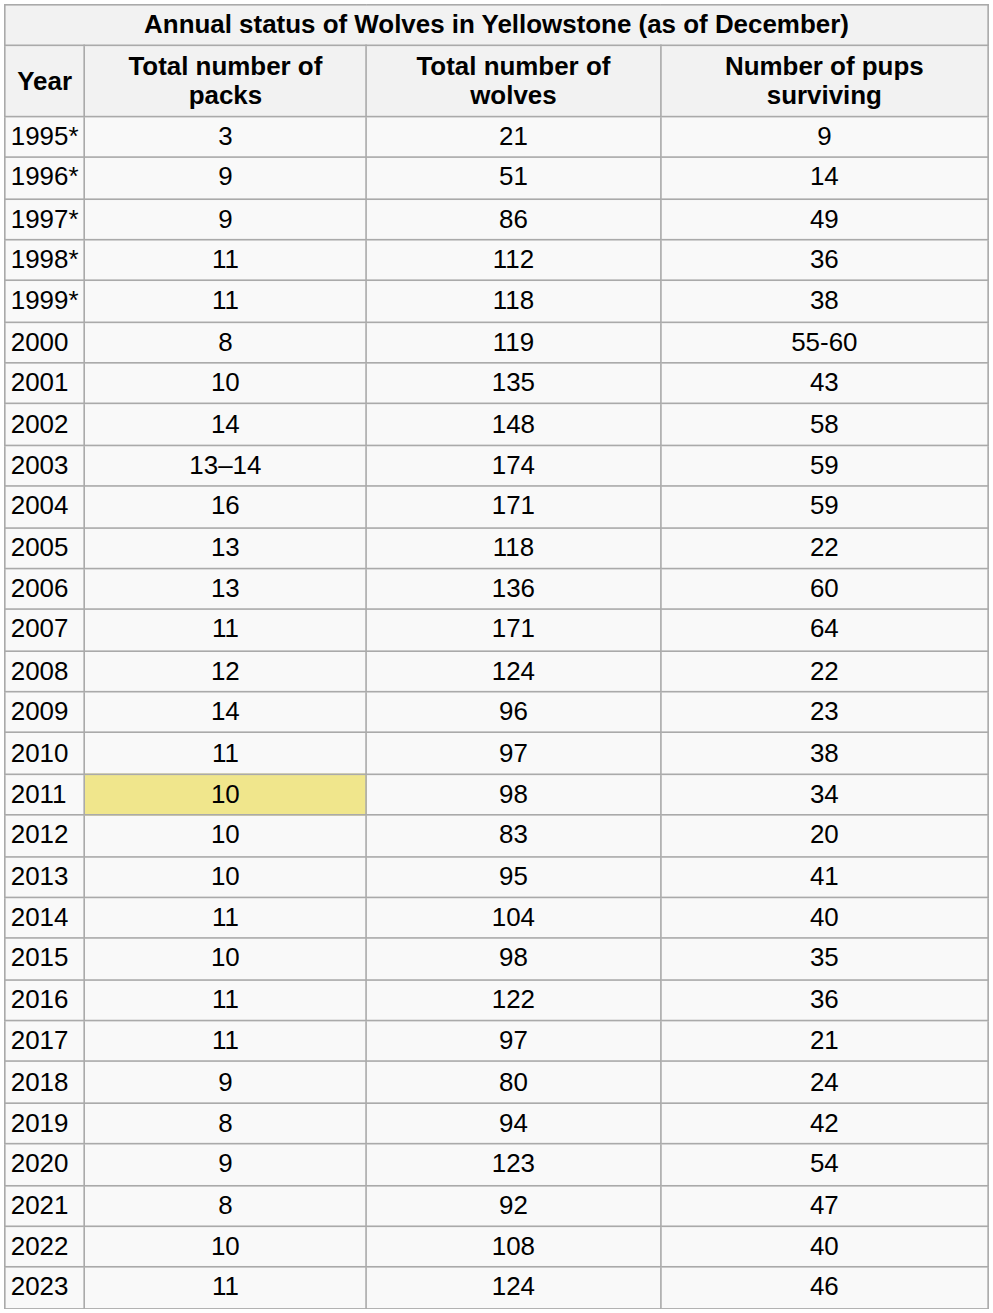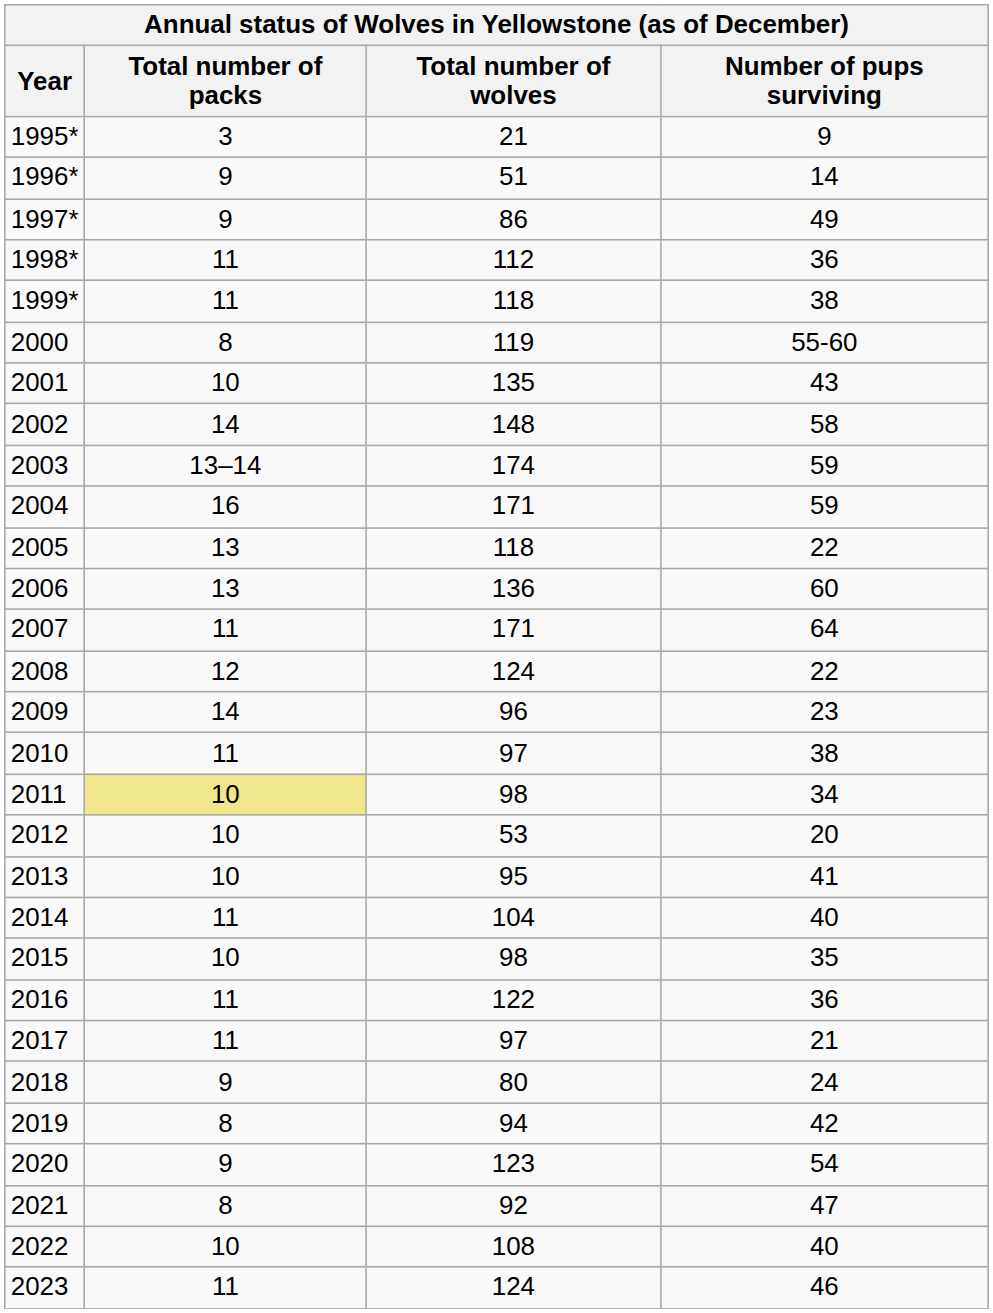 <table class="wikitable">
 <tr>
 <th colspan=5>Annual status of Wolves in Yellowstone (as of December)</th>
 </tr>
 <tr>
 <th>Year</th>
 <th style="text-align:center;">Total number of packs</th>
 <th style="text-align:center;">Total number of wolves</th>
 <th style="text-align:center;">Number of pups surviving</th>
 </tr>
 <tr>
 <td>1995*</td>
 <td style="text-align:center;">3</td>
 <td style="text-align:center;">21</td>
 <td style="text-align:center;">9</td>
 </tr>
 <tr>
 <td>1996*</td>
 <td style="text-align:center;">9</td>
 <td style="text-align:center;">51</td>
 <td style="text-align:center;">14</td>
 </tr>
 <tr>
 <td>1997*</td>
 <td style="text-align:center;">9</td>
 <td style="text-align:center;">86</td>
 <td style="text-align:center;">49</td>
 </tr>
 <tr>
 <td>1998*</td>
 <td style="text-align:center;">11</td>
 <td style="text-align:center;">112</td>
 <td style="text-align:center;">36</td>
 </tr>
 <tr>
 <td>1999*</td>
 <td style="text-align:center;">11</td>
 <td style="text-align:center;">118</td>
 <td style="text-align:center;">38</td>
 </tr>
 <tr>
 <td>2000</td>
 <td style="text-align:center;">8</td>
 <td style="text-align:center;">119</td>
 <td style="text-align:center;">55-60</td>
 </tr>
 <tr>
 <td>2001</td>
 <td style="text-align:center;">10</td>
 <td style="text-align:center;">135</td>
 <td style="text-align:center;">43</td>
 </tr>
 <tr>
 <td>2002</td>
 <td style="text-align:center;">14</td>
 <td style="text-align:center;">148</td>
 <td style="text-align:center;">58</td>
 </tr>
 <tr>
 <td>2003</td>
 <td style="text-align:center;">13–14</td>
 <td style="text-align:center;">174</td>
 <td style="text-align:center;">59</td>
 </tr>
 <tr>
 <td>2004</td>
 <td style="text-align:center;">16</td>
 <td style="text-align:center;">171</td>
 <td style="text-align:center;">59</td>
 </tr>
 <tr>
 <td>2005</td>
 <td style="text-align:center;">13</td>
 <td style="text-align:center;">118</td>
 <td style="text-align:center;">22</td>
 </tr>
 <tr>
 <td>2006</td>
 <td style="text-align:center;">13</td>
 <td style="text-align:center;">136</td>
 <td style="text-align:center;">60</td>
 </tr>
 <tr>
 <td>2007</td>
 <td style="text-align:center;">11</td>
 <td style="text-align:center;">171</td>
 <td style="text-align:center;">64</td>
 </tr>
 <tr>
 <td>2008</td>
 <td style="text-align:center;">12</td>
 <td style="text-align:center;">124</td>
 <td style="text-align:center;">22</td>
 </tr>
 <tr>
 <td>2009</td>
 <td style="text-align:center;">14</td>
 <td style="text-align:center;">96</td>
 <td style="text-align:center;">23</td>
 </tr>
 <tr>
 <td>2010</td>
 <td style="text-align:center;">11</td>
 <td style="text-align:center;">97</td>
 <td style="text-align:center;">38</td>
 </tr>
 <tr>
 <td>2011</td>
 <td style="background: khaki; text-align:center;">10</td>
 <td style="text-align:center;">98</td>
 <td style="text-align:center;">34</td>
 </tr>
 <tr>
 <td>2012</td>
 <td style="text-align:center;">10</td>
-<td style="text-align:center;">83</td>
+<td style="text-align:center;">53</td>
 <td style="text-align:center;">20</td>
 </tr>
 <tr>
 <td>2013</td>
 <td style="text-align:center;">10</td>
 <td style="text-align:center;">95</td>
 <td style="text-align:center;">41</td>
 </tr>
 <tr>
 <td>2014</td>
 <td style="text-align:center;">11</td>
 <td style="text-align:center;">104</td>
 <td style="text-align:center;">40</td>
 </tr>
 <tr>
 <td>2015</td>
 <td style="text-align:center;">10</td>
 <td style="text-align:center;">98</td>
 <td style="text-align:center;">35</td>
 </tr>
 <tr>
 <td>2016</td>
 <td style="text-align:center;">11</td>
 <td style="text-align:center;">122</td>
 <td style="text-align:center;">36</td>
 </tr>
 <tr>
 <td>2017</td>
 <td style="text-align:center;">11</td>
 <td style="text-align:center;">97</td>
 <td style="text-align:center;">21</td>
 </tr>
 <tr>
 <td>2018</td>
 <td style="text-align:center;">9</td>
 <td style="text-align:center;">80</td>
 <td style="text-align:center;">24</td>
 </tr>
 <tr>
 <td>2019</td>
 <td style="text-align:center;">8</td>
 <td style="text-align:center;">94</td>
 <td style="text-align:center;">42</td>
 </tr>
 <tr>
 <td>2020</td>
 <td style="text-align:center;">9</td>
 <td style="text-align:center;">123</td>
 <td style="text-align:center;">54</td>
 </tr>
 <tr>
 <td>2021</td>
 <td style="text-align:center;">8</td>
 <td style="text-align:center;">92</td>
 <td style="text-align:center;">47</td>
 </tr>
 <tr>
 <td>2022</td>
 <td style="text-align:center;">10</td>
 <td style="text-align:center;">108</td>
 <td style="text-align:center;">40</td>
 </tr>
 <tr>
 <td>2023</td>
 <td style="text-align:center;">11</td>
 <td style="text-align:center;">124</td>
 <td style="text-align:center;">46</td>
 </tr>
 </table>
